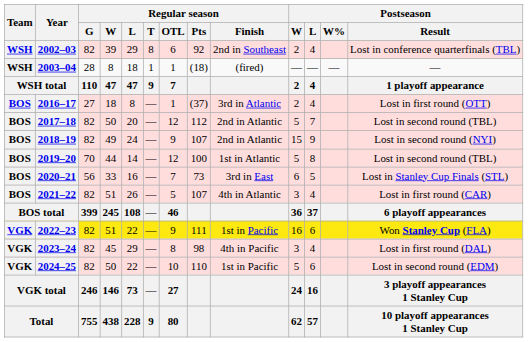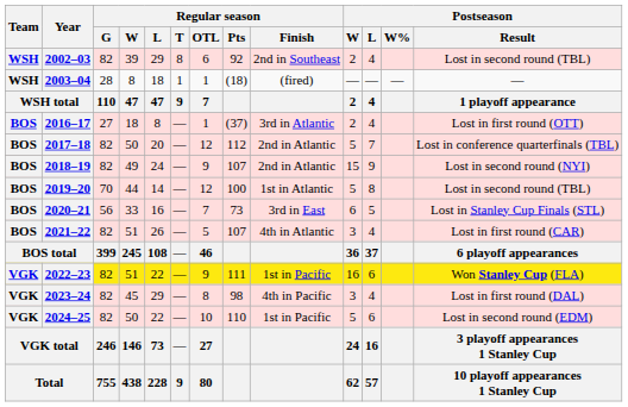 <table class="wikitable" style="font-size: 95%; text-align:center;">
 <tr>
 <th rowspan="2">Team</th>
 <th rowspan="2">Year</th>
 <th colspan="7">Regular season</th>
 <th colspan="4">Postseason</th>
 </tr>
 <tr>
 <th>G</th>
 <th>W</th>
 <th>L</th>
 <th>T</th>
 <th>OTL</th>
 <th>Pts</th>
 <th>Finish</th>
 <th>W</th>
 <th>L</th>
 <th>W%</th>
 <th>Result</th>
 </tr>
 <tr style="background:#fdd;">
 <th><a href='#'>WSH</a></th>
 <th><a href='#'>2002–03</a></th>
 <td>82</td>
 <td>39</td>
 <td>29</td>
 <td>8</td>
 <td>6</td>
 <td>92</td>
 <td>2nd in <a href='#'>Southeast</a></td>
 <td>2</td>
 <td>4</td>
 <td></td>
-<td>Lost in conference quarterfinals (<a href='#'>TBL</a>)</td>
+<td>Lost in second round (TBL)</td>
 </tr>
 <tr>
 <th>WSH</th>
 <th><a href='#'>2003–04</a></th>
 <td>28</td>
 <td>8</td>
 <td>18</td>
 <td>1</td>
 <td>1</td>
 <td>(18)</td>
 <td>(fired)</td>
 <td>—</td>
 <td>—</td>
 <td>—</td>
 <td>—</td>
 </tr>
 <tr>
 <th colspan="2">WSH total</th>
 <th>110</th>
 <th>47</th>
 <th>47</th>
 <th>9</th>
 <th>7</th>
 <th> </th>
 <th> </th>
 <th>2</th>
 <th>4</th>
 <th></th>
 <th>1 playoff appearance</th>
 </tr>
 <tr style="background:#fdd;">
 <th><a href='#'>BOS</a></th>
 <th><a href='#'>2016–17</a></th>
 <td>27</td>
 <td>18</td>
 <td>8</td>
 <td>—</td>
 <td>1</td>
 <td>(37)</td>
 <td>3rd in <a href='#'>Atlantic</a></td>
 <td>2</td>
 <td>4</td>
 <td></td>
 <td>Lost in first round (<a href='#'>OTT</a>)</td>
 </tr>
 <tr style="background:#fdd;">
 <th>BOS</th>
 <th><a href='#'>2017–18</a></th>
 <td>82</td>
 <td>50</td>
 <td>20</td>
 <td>—</td>
 <td>12</td>
 <td>112</td>
 <td>2nd in Atlantic</td>
 <td>5</td>
 <td>7</td>
 <td></td>
-<td>Lost in second round (TBL)</td>
+<td>Lost in conference quarterfinals (<a href='#'>TBL</a>)</td>
 </tr>
 <tr style="background:#fdd;">
 <th>BOS</th>
 <th><a href='#'>2018–19</a></th>
 <td>82</td>
 <td>49</td>
 <td>24</td>
 <td>—</td>
 <td>9</td>
 <td>107</td>
 <td>2nd in Atlantic</td>
 <td>15</td>
 <td>9</td>
 <td></td>
 <td>Lost in second round (<a href='#'>NYI</a>)</td>
 </tr>
 <tr style="background:#fdd;">
 <th>BOS</th>
 <th><a href='#'>2019–20</a></th>
 <td>70</td>
 <td>44</td>
 <td>14</td>
 <td>—</td>
 <td>12</td>
 <td>100</td>
 <td>1st in Atlantic</td>
 <td>5</td>
 <td>8</td>
 <td></td>
 <td>Lost in second round (TBL)</td>
 </tr>
 <tr style="background:#fdd;">
 <th>BOS</th>
 <th><a href='#'>2020–21</a></th>
 <td>56</td>
 <td>33</td>
 <td>16</td>
 <td>—</td>
 <td>7</td>
 <td>73</td>
 <td>3rd in <a href='#'>East</a></td>
 <td>6</td>
 <td>5</td>
 <td></td>
 <td>Lost in <a href='#'>Stanley Cup Finals</a> (<a href='#'>STL</a>)</td>
 </tr>
 <tr style="background:#fdd;">
 <th>BOS</th>
 <th><a href='#'>2021–22</a></th>
 <td>82</td>
 <td>51</td>
 <td>26</td>
 <td>—</td>
 <td>5</td>
 <td>107</td>
 <td>4th in Atlantic</td>
 <td>3</td>
 <td>4</td>
 <td></td>
 <td>Lost in first round (<a href='#'>CAR</a>)</td>
 </tr>
 <tr>
 <th colspan="2">BOS total</th>
 <th>399</th>
 <th>245</th>
 <th>108</th>
 <th>—</th>
 <th>46</th>
 <th> </th>
 <th> </th>
 <th>36</th>
 <th>37</th>
 <th></th>
 <th>6 playoff appearances</th>
 </tr>
 <tr style="background:#FDE910;">
 <th><a href='#'>VGK</a></th>
 <th><a href='#'>2022–23</a></th>
 <td>82</td>
 <td>51</td>
 <td>22</td>
 <td>—</td>
 <td>9</td>
 <td>111</td>
 <td>1st in <a href='#'>Pacific</a></td>
 <td>16</td>
 <td>6</td>
 <td></td>
 <td>Won <strong><a href='#'>Stanley Cup</a></strong> (<a href='#'>FLA</a>)</td>
 </tr>
 <tr style="background:#fdd;">
 <th>VGK</th>
 <th><a href='#'>2023–24</a></th>
 <td>82</td>
 <td>45</td>
 <td>29</td>
 <td>—</td>
 <td>8</td>
 <td>98</td>
 <td>4th in Pacific</td>
 <td>3</td>
 <td>4</td>
 <td></td>
 <td>Lost in first round (<a href='#'>DAL</a>)</td>
 </tr>
 <tr style="background:#fdd;">
 <th>VGK</th>
 <th><a href='#'>2024–25</a></th>
 <td>82</td>
 <td>50</td>
 <td>22</td>
 <td>—</td>
 <td>10</td>
 <td>110</td>
 <td>1st in Pacific</td>
 <td>5</td>
 <td>6</td>
 <td></td>
 <td>Lost in second round (<a href='#'>EDM</a>)</td>
 </tr>
 <tr>
 <th colspan="2">VGK total</th>
 <th>246</th>
 <th>146</th>
 <th>73</th>
 <th>—</th>
 <th>27</th>
 <th> </th>
 <th> </th>
 <th>24</th>
 <th>16</th>
 <th></th>
 <th>3 playoff appearances<br>1 Stanley Cup</th>
 </tr>
 <tr>
 <th colspan="2">Total</th>
 <th>755</th>
 <th>438</th>
 <th>228</th>
 <th>9</th>
 <th>80</th>
 <th> </th>
 <th> </th>
 <th>62</th>
 <th>57</th>
 <th></th>
 <th>10 playoff appearances<br>1 Stanley Cup</th>
 </tr>
 </table>
